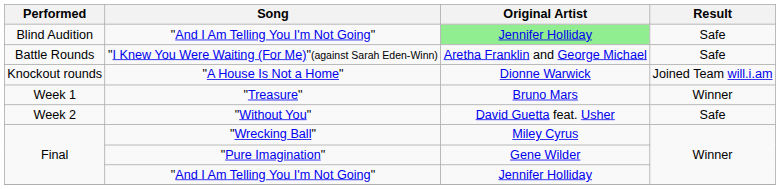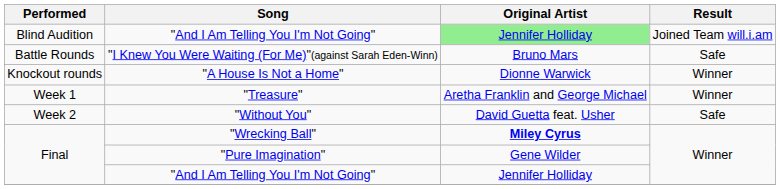 <table class="wikitable plainrowheaders" style="text-align:center;">
 <tr>
 <th scope="col">Performed</th>
 <th scope="col">Song</th>
 <th scope="col">Original Artist</th>
 <th scope="col">Result</th>
 </tr>
 <tr>
 <td>Blind Audition</td>
 <td>"<a href='#'>And I Am Telling You I'm Not Going</a>"</td>
 <td style="background: lightgreen;"><a href='#'>Jennifer Holliday</a></td>
-<td>Safe</td>
+<td>Joined Team <a href='#'>will.i.am</a></td>
 </tr>
 <tr>
 <td>Battle Rounds</td>
 <td>"<a href='#'>I Knew You Were Waiting (For Me)</a>"<small>(against Sarah Eden-Winn)</small></td>
-<td><a href='#'>Aretha Franklin</a> and <a href='#'>George Michael</a></td>
+<td><a href='#'>Bruno Mars</a></td>
 <td>Safe</td>
 </tr>
 <tr>
 <td>Knockout rounds</td>
 <td>"<a href='#'>A House Is Not a Home</a>"</td>
 <td><a href='#'>Dionne Warwick</a></td>
-<td>Joined Team <a href='#'>will.i.am</a></td>
+<td>Winner</td>
 </tr>
 <tr>
 <td>Week 1</td>
 <td>"<a href='#'>Treasure</a>"</td>
-<td><a href='#'>Bruno Mars</a></td>
+<td><a href='#'>Aretha Franklin</a> and <a href='#'>George Michael</a></td>
 <td>Winner</td>
 </tr>
 <tr>
 <td>Week 2</td>
 <td>"<a href='#'>Without You</a>"</td>
 <td><a href='#'>David Guetta</a> feat. <a href='#'>Usher</a></td>
 <td>Safe</td>
 </tr>
 <tr>
 <td rowspan="3">Final</td>
 <td>"<a href='#'>Wrecking Ball</a>"</td>
-<td><a href='#'>Miley Cyrus</a></td>
+<td><strong><a href='#'>Miley Cyrus</a></strong></td>
 <td rowspan="3">Winner</td>
 </tr>
 <tr>
 <td>"<a href='#'>Pure Imagination</a>"</td>
 <td><a href='#'>Gene Wilder</a></td>
 </tr>
 <tr>
 <td>"<a href='#'>And I Am Telling You I'm Not Going</a>"</td>
 <td><a href='#'>Jennifer Holliday</a></td>
 </tr>
 <tr>
 </tr>
 </table>
